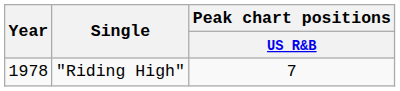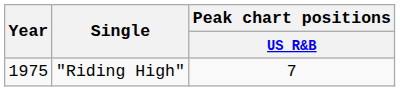 <table class="wikitable" style="text-align:center;">
 <tr>
 <th rowspan="2">Year</th>
 <th rowspan="2">Single</th>
 <th>Peak chart positions</th>
 </tr>
 <tr>
 <th><small><a href='#'>US R&B</a></small></th>
 </tr>
 <tr>
-<td>1978</td>
+<td>1975</td>
 <td style="text-align:left;">"Riding High"</td>
 <td>7</td>
 </tr>
 </table>
